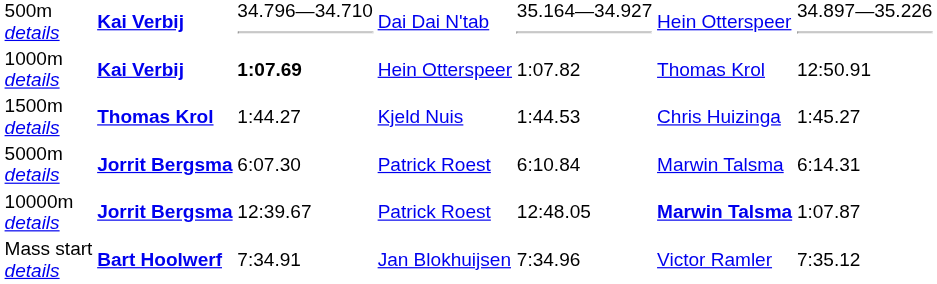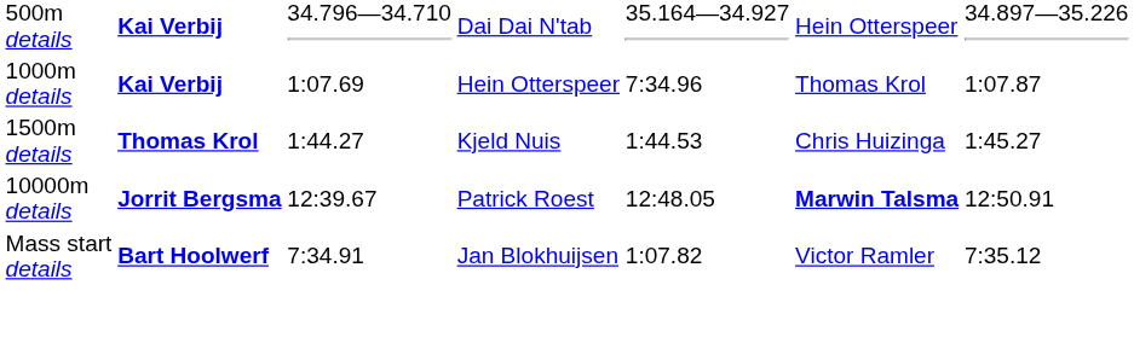 <table>
 <tr>
 <td>500m <br> <a href='#'><em>details</em></a></td>
 <td><strong><a href='#'>Kai Verbij</a> </strong></td>
 <td>34.796—34.710 <hr> </td>
 <td><a href='#'>Dai Dai N'tab</a></td>
 <td>35.164—34.927<hr> </td>
 <td><a href='#'>Hein Otterspeer</a></td>
 <td>34.897—35.226 <hr> </td>
 </tr>
 <tr>
 <td>1000m <br> <a href='#'><em>details</em></a></td>
 <td><strong><a href='#'>Kai Verbij</a></strong></td>
-<td><strong>1:07.69</strong></td>
+<td>1:07.69</td>
 <td><a href='#'>Hein Otterspeer</a></td>
-<td>1:07.82</td>
+<td>7:34.96</td>
 <td><a href='#'>Thomas Krol</a></td>
-<td>12:50.91</td>
+<td>1:07.87</td>
 </tr>
 <tr>
 <td>1500m <br> <a href='#'><em>details</em></a></td>
 <td><strong><a href='#'>Thomas Krol</a></strong></td>
 <td>1:44.27</td>
 <td><a href='#'>Kjeld Nuis</a></td>
 <td>1:44.53</td>
 <td><a href='#'>Chris Huizinga</a></td>
 <td>1:45.27</td>
 </tr>
 <tr>
-<td>5000m <br> <a href='#'><em>details</em></a></td>
-<td><strong><a href='#'>Jorrit Bergsma</a></strong></td>
-<td>6:07.30</td>
-<td><a href='#'>Patrick Roest</a></td>
-<td>6:10.84</td>
-<td><a href='#'>Marwin Talsma</a></td>
-<td>6:14.31</td>
-</tr>
-<tr>
 <td>10000m <br> <a href='#'><em>details</em></a></td>
 <td><strong><a href='#'>Jorrit Bergsma</a></strong></td>
 <td>12:39.67</td>
 <td><a href='#'>Patrick Roest</a></td>
 <td>12:48.05</td>
 <td><strong><a href='#'>Marwin Talsma</a></strong></td>
-<td>1:07.87</td>
+<td>12:50.91</td>
 </tr>
 <tr>
 <td>Mass start <br> <a href='#'><em>details</em></a></td>
 <td><strong><a href='#'>Bart Hoolwerf</a></strong></td>
 <td>7:34.91</td>
 <td><a href='#'>Jan Blokhuijsen</a></td>
-<td>7:34.96</td>
+<td>1:07.82</td>
 <td><a href='#'>Victor Ramler</a></td>
 <td>7:35.12</td>
 </tr>
 </table>
